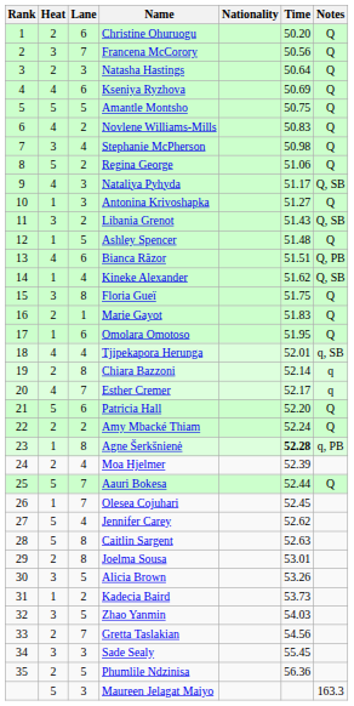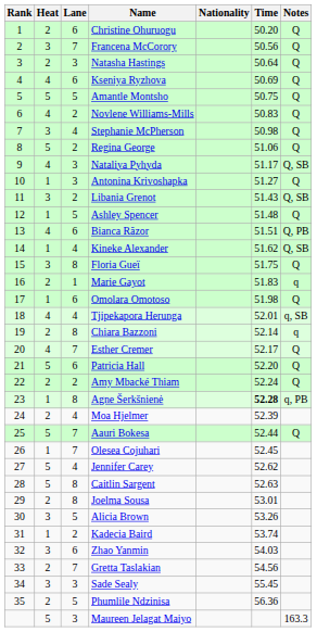 <table class="wikitable sortable" style="text-align:center">
 <tr>
 <th>Rank</th>
 <th>Heat</th>
 <th>Lane</th>
 <th>Name</th>
 <th>Nationality</th>
 <th>Time</th>
 <th>Notes</th>
 </tr>
 <tr bgcolor=ccffcc>
 <td>1</td>
 <td>2</td>
 <td>6</td>
 <td align=left><a href='#'>Christine Ohuruogu</a></td>
 <td align=left></td>
 <td>50.20</td>
 <td>Q</td>
 </tr>
 <tr bgcolor=ccffcc>
 <td>2</td>
 <td>3</td>
 <td>7</td>
 <td align=left><a href='#'>Francena McCorory</a></td>
 <td align=left></td>
 <td>50.56</td>
 <td>Q</td>
 </tr>
 <tr bgcolor=ccffcc>
 <td>3</td>
 <td>2</td>
 <td>3</td>
 <td align=left><a href='#'>Natasha Hastings</a></td>
 <td align=left></td>
 <td>50.64</td>
 <td>Q</td>
 </tr>
 <tr bgcolor=ccffcc>
 <td>4</td>
 <td>4</td>
 <td>6</td>
 <td align=left><a href='#'>Kseniya Ryzhova</a></td>
 <td align=left></td>
 <td>50.69</td>
 <td>Q</td>
 </tr>
 <tr bgcolor=ccffcc>
 <td>5</td>
 <td>5</td>
 <td>5</td>
 <td align=left><a href='#'>Amantle Montsho</a></td>
 <td align=left></td>
 <td>50.75</td>
 <td>Q</td>
 </tr>
 <tr bgcolor=ccffcc>
 <td>6</td>
 <td>4</td>
 <td>2</td>
 <td align=left><a href='#'>Novlene Williams-Mills</a></td>
 <td align=left></td>
 <td>50.83</td>
 <td>Q</td>
 </tr>
 <tr bgcolor=ccffcc>
 <td>7</td>
 <td>3</td>
 <td>4</td>
 <td align=left><a href='#'>Stephanie McPherson</a></td>
 <td align=left></td>
 <td>50.98</td>
 <td>Q</td>
 </tr>
 <tr bgcolor=ccffcc>
 <td>8</td>
 <td>5</td>
 <td>2</td>
 <td align=left><a href='#'>Regina George</a></td>
 <td align=left></td>
 <td>51.06</td>
 <td>Q</td>
 </tr>
 <tr bgcolor=ccffcc>
 <td>9</td>
 <td>4</td>
 <td>3</td>
 <td align=left><a href='#'>Nataliya Pyhyda</a></td>
 <td align=left></td>
 <td>51.17</td>
 <td>Q, SB</td>
 </tr>
 <tr bgcolor=ccffcc>
 <td>10</td>
 <td>1</td>
 <td>3</td>
 <td align=left><a href='#'>Antonina Krivoshapka</a></td>
 <td align=left></td>
 <td>51.27</td>
 <td>Q</td>
 </tr>
 <tr bgcolor=ccffcc>
 <td>11</td>
 <td>3</td>
 <td>2</td>
 <td align=left><a href='#'>Libania Grenot</a></td>
 <td align=left></td>
 <td>51.43</td>
 <td>Q, SB</td>
 </tr>
 <tr bgcolor=ccffcc>
 <td>12</td>
 <td>1</td>
 <td>5</td>
 <td align=left><a href='#'>Ashley Spencer</a></td>
 <td align=left></td>
 <td>51.48</td>
 <td>Q</td>
 </tr>
 <tr bgcolor=ccffcc>
 <td>13</td>
 <td>4</td>
 <td>6</td>
 <td align=left><a href='#'>Bianca Răzor</a></td>
 <td align=left></td>
 <td>51.51</td>
 <td>Q, PB</td>
 </tr>
 <tr bgcolor=ccffcc>
 <td>14</td>
 <td>1</td>
 <td>4</td>
 <td align=left><a href='#'>Kineke Alexander</a></td>
 <td align=left></td>
 <td>51.62</td>
 <td>Q, SB</td>
 </tr>
 <tr bgcolor=ccffcc>
 <td>15</td>
 <td>3</td>
 <td>8</td>
 <td align=left><a href='#'>Floria Gueï</a></td>
 <td align=left></td>
 <td>51.75</td>
 <td>Q</td>
 </tr>
 <tr bgcolor=ccffcc>
 <td>16</td>
 <td>2</td>
 <td>1</td>
 <td align=left><a href='#'>Marie Gayot</a></td>
 <td align=left></td>
 <td>51.83</td>
-<td>Q</td>
+<td>q</td>
 </tr>
 <tr bgcolor=ccffcc>
 <td>17</td>
 <td>1</td>
 <td>6</td>
 <td align=left><a href='#'>Omolara Omotoso</a></td>
 <td align=left></td>
-<td>51.95</td>
+<td>51.98</td>
 <td>Q</td>
 </tr>
 <tr bgcolor=ddffdd>
 <td>18</td>
 <td>4</td>
 <td>4</td>
 <td align=left><a href='#'>Tjipekapora Herunga</a></td>
 <td align=left></td>
 <td>52.01</td>
 <td>q, SB</td>
 </tr>
 <tr bgcolor=ddffdd>
 <td>19</td>
 <td>2</td>
 <td>8</td>
 <td align=left><a href='#'>Chiara Bazzoni</a></td>
 <td align=left></td>
 <td>52.14</td>
 <td>q</td>
 </tr>
 <tr bgcolor=ddffdd>
 <td>20</td>
 <td>4</td>
 <td>7</td>
 <td align=left><a href='#'>Esther Cremer</a></td>
 <td align=left></td>
 <td>52.17</td>
-<td>q</td>
+<td>Q</td>
 </tr>
 <tr bgcolor=ccffcc>
 <td>21</td>
 <td>5</td>
 <td>6</td>
 <td align=left><a href='#'>Patricia Hall</a></td>
 <td align=left></td>
 <td>52.20</td>
 <td>Q</td>
 </tr>
 <tr bgcolor=ccffcc>
 <td>22</td>
 <td>2</td>
 <td>2</td>
 <td align=left><a href='#'>Amy Mbacké Thiam</a></td>
 <td align=left></td>
 <td>52.24</td>
 <td>Q</td>
 </tr>
 <tr bgcolor=ddffdd>
 <td>23</td>
 <td>1</td>
 <td>8</td>
 <td align=left><a href='#'>Agne Šerkšnienė</a></td>
 <td align=left></td>
 <td><strong>52.28</strong></td>
 <td>q, PB</td>
 </tr>
 <tr>
 <td>24</td>
 <td>2</td>
 <td>4</td>
 <td align=left><a href='#'>Moa Hjelmer</a></td>
 <td align=left></td>
 <td>52.39</td>
 <td></td>
 </tr>
 <tr bgcolor=ccffcc>
 <td>25</td>
 <td>5</td>
 <td>7</td>
 <td align=left><a href='#'>Aauri Bokesa</a></td>
 <td align=left></td>
 <td>52.44</td>
 <td>Q</td>
 </tr>
 <tr>
 <td>26</td>
 <td>1</td>
 <td>7</td>
 <td align=left><a href='#'>Olesea Cojuhari</a></td>
 <td align=left></td>
 <td>52.45</td>
 <td></td>
 </tr>
 <tr>
 <td>27</td>
 <td>5</td>
 <td>4</td>
 <td align=left><a href='#'>Jennifer Carey</a></td>
 <td align=left></td>
 <td>52.62</td>
 <td></td>
 </tr>
 <tr>
 <td>28</td>
 <td>5</td>
 <td>8</td>
 <td align=left><a href='#'>Caitlin Sargent</a></td>
 <td align=left></td>
 <td>52.63</td>
 <td></td>
 </tr>
 <tr>
 <td>29</td>
 <td>2</td>
 <td>8</td>
 <td align=left><a href='#'>Joelma Sousa</a></td>
 <td align=left></td>
 <td>53.01</td>
 <td></td>
 </tr>
 <tr>
 <td>30</td>
 <td>3</td>
 <td>5</td>
 <td align=left><a href='#'>Alicia Brown</a></td>
 <td align=left></td>
 <td>53.26</td>
 <td></td>
 </tr>
 <tr>
 <td>31</td>
 <td>1</td>
 <td>2</td>
 <td align=left><a href='#'>Kadecia Baird</a></td>
 <td align=left></td>
-<td>53.73</td>
+<td>53.74</td>
 <td></td>
 </tr>
 <tr>
 <td>32</td>
 <td>3</td>
-<td>5</td>
+<td>6</td>
 <td align=left><a href='#'>Zhao Yanmin</a></td>
 <td align=left></td>
 <td>54.03</td>
 <td></td>
 </tr>
 <tr>
 <td>33</td>
 <td>2</td>
 <td>7</td>
 <td align=left><a href='#'>Gretta Taslakian</a></td>
 <td align=left></td>
 <td>54.56</td>
 <td></td>
 </tr>
 <tr>
 <td>34</td>
 <td>3</td>
 <td>3</td>
 <td align=left><a href='#'>Sade Sealy</a></td>
 <td align=left></td>
 <td>55.45</td>
 <td></td>
 </tr>
 <tr>
 <td>35</td>
 <td>2</td>
 <td>5</td>
 <td align=left><a href='#'>Phumlile Ndzinisa</a></td>
 <td align=left></td>
 <td>56.36</td>
 <td></td>
 </tr>
 <tr>
 <td></td>
 <td>5</td>
 <td>3</td>
 <td align=left><a href='#'>Maureen Jelagat Maiyo</a></td>
 <td align=left></td>
 <td></td>
 <td>163.3</td>
 </tr>
 </table>
